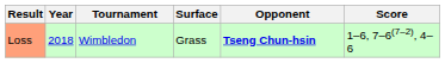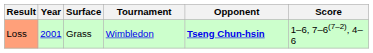 <table class="wikitable">
 <tr>
 <th>Result</th>
 <th>Year</th>
+<th>Surface</th>
 <th width=130>Tournament</th>
-<th>Surface</th>
 <th width=170>Opponent</th>
 <th width=130>Score</th>
 </tr>
 <tr style="background:#ccffcc;">
 <td bgcolor=ffa07a>Loss</td>
-<td><a href='#'>2018</a></td>
+<td><a href='#'>2001</a></td>
+<td>Grass</td>
 <td><a href='#'>Wimbledon</a></td>
-<td>Grass</td>
 <td><strong> <a href='#'>Tseng Chun-hsin</a></strong></td>
 <td>1–6, 7–6<sup>(7–2)</sup>, 4–6</td>
 </tr>
 </table>
